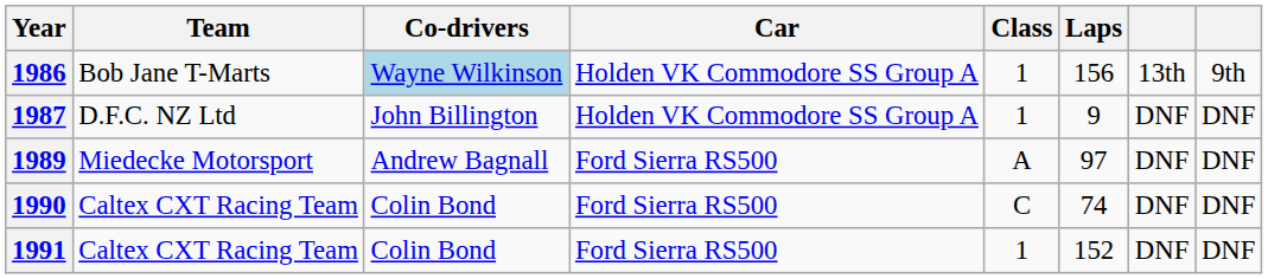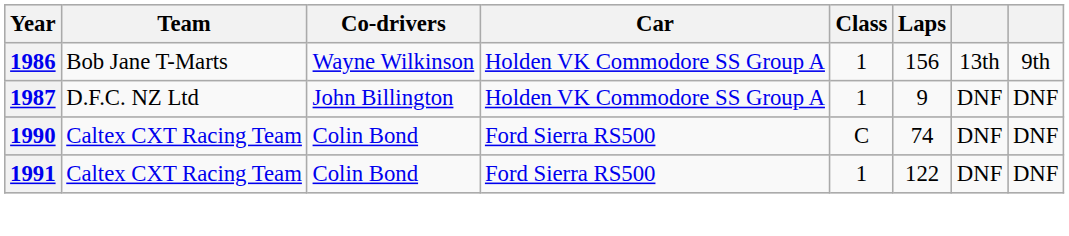 <table class="wikitable" style="text-align:center; font-size:90%">
 <tr>
 <th>Year</th>
 <th>Team</th>
 <th>Co-drivers</th>
 <th>Car</th>
 <th>Class</th>
 <th>Laps</th>
 <th></th>
 <th></th>
 </tr>
 <tr>
 <th><a href='#'>1986</a></th>
 <td align="left"> Bob Jane T-Marts</td>
-<td align="left" style="background: lightblue;"> <a href='#'>Wayne Wilkinson</a></td>
+<td align="left"> <a href='#'>Wayne Wilkinson</a></td>
 <td align="left"><a href='#'>Holden VK Commodore SS Group A</a></td>
 <td>1</td>
 <td>156</td>
 <td>13th</td>
 <td>9th</td>
 </tr>
 <tr>
 <th><a href='#'>1987</a></th>
 <td align="left"> D.F.C. NZ Ltd</td>
 <td align="left"> <a href='#'>John Billington</a></td>
 <td align="left"><a href='#'>Holden VK Commodore SS Group A</a></td>
 <td>1</td>
 <td>9</td>
-<td>DNF</td>
-<td>DNF</td>
-</tr>
-<tr>
-<th><a href='#'>1989</a></th>
-<td align="left"> <a href='#'>Miedecke Motorsport</a></td>
-<td align="left"> <a href='#'>Andrew Bagnall</a></td>
-<td align="left"><a href='#'>Ford Sierra RS500</a></td>
-<td>A</td>
-<td>97</td>
 <td>DNF</td>
 <td>DNF</td>
 </tr>
 <tr>
 <th><a href='#'>1990</a></th>
 <td align="left"> <a href='#'>Caltex CXT Racing Team</a></td>
 <td align="left"> <a href='#'>Colin Bond</a></td>
 <td align="left"><a href='#'>Ford Sierra RS500</a></td>
 <td>C</td>
 <td>74</td>
 <td>DNF</td>
 <td>DNF</td>
 </tr>
 <tr>
 <th><a href='#'>1991</a></th>
 <td align="left"> <a href='#'>Caltex CXT Racing Team</a></td>
 <td align="left"> <a href='#'>Colin Bond</a></td>
 <td align="left"><a href='#'>Ford Sierra RS500</a></td>
 <td>1</td>
-<td>152</td>
+<td>122</td>
 <td>DNF</td>
 <td>DNF</td>
 </tr>
 </table>
